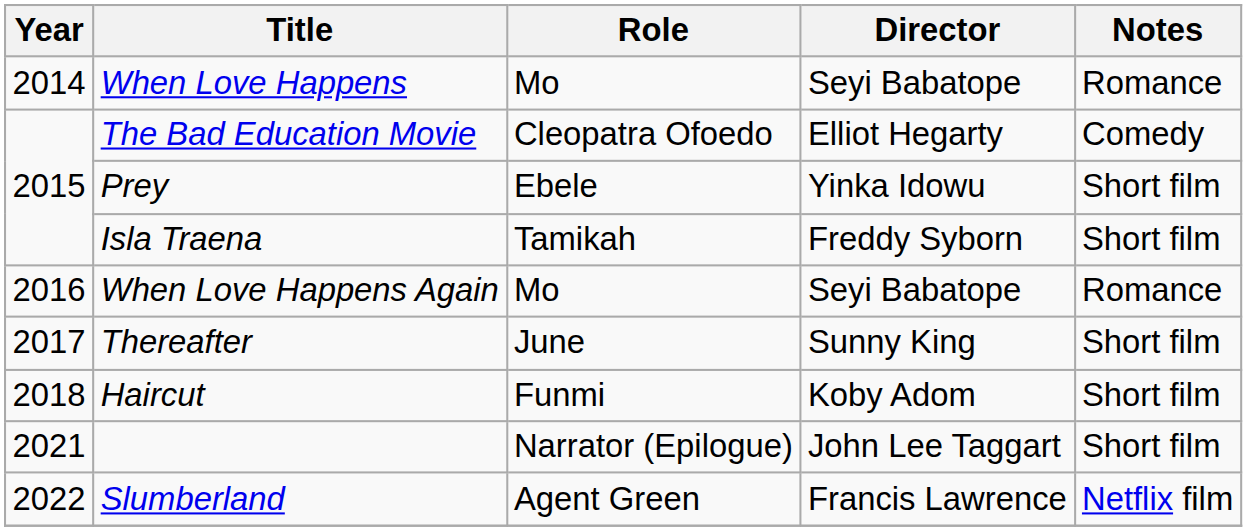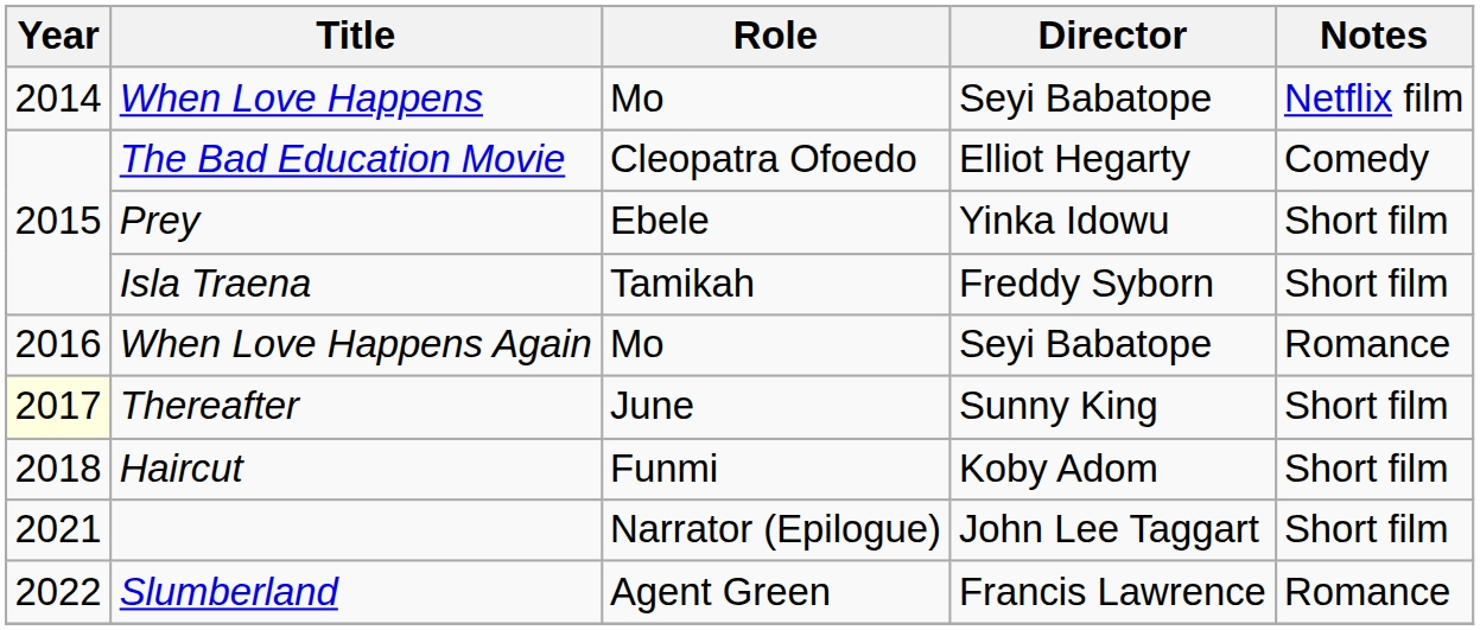 <table class="wikitable sortable">
 <tr>
 <th>Year</th>
 <th>Title</th>
 <th>Role</th>
 <th>Director</th>
 <th class="unsortable">Notes</th>
 </tr>
 <tr>
 <td>2014</td>
 <td><em><a href='#'>When Love Happens</a></em></td>
 <td>Mo</td>
 <td>Seyi Babatope</td>
-<td>Romance</td>
+<td><a href='#'>Netflix</a> film</td>
 </tr>
 <tr>
 <td rowspan="3">2015</td>
 <td><em><a href='#'>The Bad Education Movie</a></em></td>
 <td>Cleopatra Ofoedo</td>
 <td>Elliot Hegarty</td>
 <td>Comedy</td>
 </tr>
 <tr>
 <td><em>Prey</em></td>
 <td>Ebele</td>
 <td>Yinka Idowu</td>
 <td>Short film</td>
 </tr>
 <tr>
 <td><em>Isla Traena</em></td>
 <td>Tamikah</td>
 <td>Freddy Syborn</td>
 <td>Short film</td>
 </tr>
 <tr>
 <td>2016</td>
 <td><em>When Love Happens Again</em></td>
 <td>Mo</td>
 <td>Seyi Babatope</td>
 <td>Romance</td>
 </tr>
 <tr>
-<td>2017</td>
+<td style="background: lightyellow;">2017</td>
 <td><em>Thereafter</em></td>
 <td>June</td>
 <td>Sunny King</td>
 <td>Short film</td>
 </tr>
 <tr>
 <td>2018</td>
 <td><em>Haircut</em></td>
 <td>Funmi</td>
 <td>Koby Adom</td>
 <td>Short film</td>
 </tr>
 <tr>
 <td>2021</td>
 <td><em></em></td>
 <td>Narrator (Epilogue)</td>
 <td>John Lee Taggart</td>
 <td>Short film</td>
 </tr>
 <tr>
 <td>2022</td>
 <td><em><a href='#'>Slumberland</a></em></td>
 <td>Agent Green</td>
 <td>Francis Lawrence</td>
-<td><a href='#'>Netflix</a> film</td>
+<td>Romance</td>
 </tr>
 <tr>
 </tr>
 </table>
